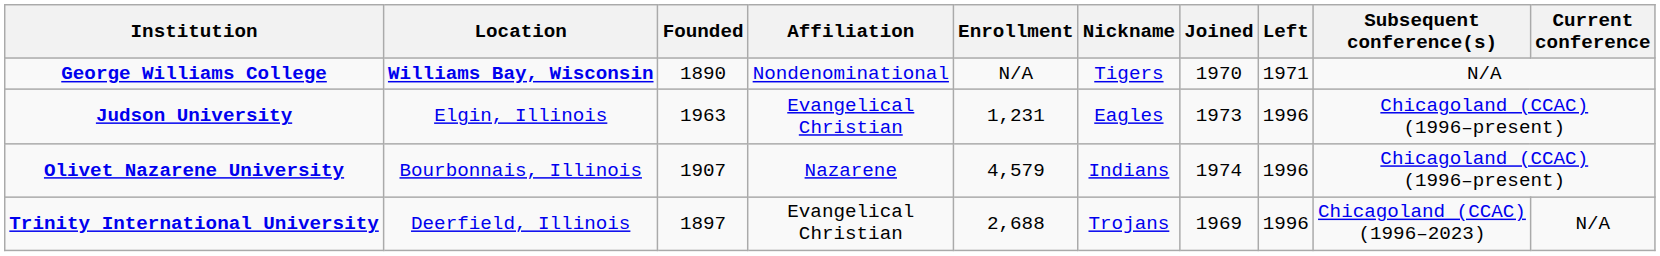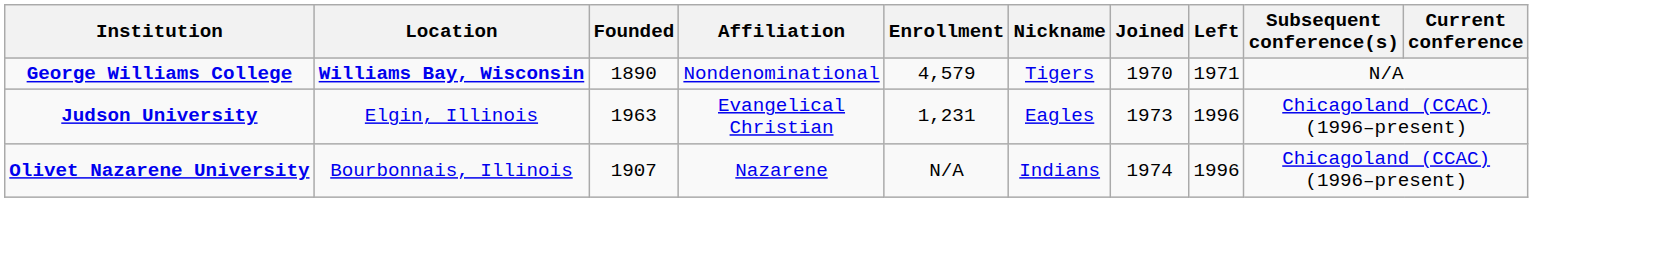 <table class="wikitable sortable" style="text-align:center;">
 <tr>
 <th>Institution</th>
 <th>Location</th>
 <th>Founded</th>
 <th>Affiliation</th>
 <th>Enrollment</th>
 <th>Nickname</th>
 <th>Joined</th>
 <th>Left</th>
 <th>Subsequent<br>conference(s)</th>
 <th>Current<br>conference</th>
 </tr>
 <tr>
 <td><strong><a href='#'>George Williams College</a></strong></td>
 <td><strong><a href='#'>Williams Bay, Wisconsin</a></strong></td>
 <td>1890</td>
 <td><a href='#'>Nondenominational</a></td>
-<td>N/A</td>
+<td>4,579</td>
 <td><a href='#'>Tigers</a></td>
 <td>1970</td>
 <td>1971</td>
 <td colspan="2">N/A</td>
 </tr>
 <tr>
 <td><strong><a href='#'>Judson University</a></strong></td>
 <td><a href='#'>Elgin, Illinois</a></td>
 <td>1963</td>
 <td><a href='#'>Evangelical<br>Christian</a></td>
 <td>1,231</td>
 <td><a href='#'>Eagles</a></td>
 <td>1973</td>
 <td>1996</td>
 <td colspan="2"><a href='#'>Chicagoland (CCAC)</a><br>(1996–present)</td>
 </tr>
 <tr>
 <td><strong><a href='#'>Olivet Nazarene University</a></strong></td>
 <td><a href='#'>Bourbonnais, Illinois</a></td>
 <td>1907</td>
 <td><a href='#'>Nazarene</a></td>
-<td>4,579</td>
+<td>N/A</td>
 <td><a href='#'>Indians</a></td>
 <td>1974</td>
 <td>1996</td>
 <td colspan="2"><a href='#'>Chicagoland (CCAC)</a><br>(1996–present)</td>
 </tr>
-<tr>
-<td><strong><a href='#'>Trinity International University</a></strong></td>
-<td><a href='#'>Deerfield, Illinois</a></td>
-<td>1897</td>
-<td>Evangelical<br>Christian</td>
-<td>2,688</td>
-<td><a href='#'>Trojans</a></td>
-<td>1969</td>
-<td>1996</td>
-<td><a href='#'>Chicagoland (CCAC)</a><br>(1996–2023)</td>
-<td>N/A</td>
-</tr>
 </table>
